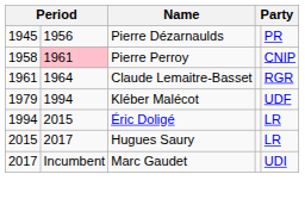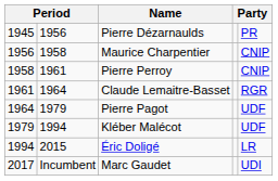 <table class="wikitable">
 <tr>
 <th colspan="2">Period</th>
 <th>Name</th>
 <th colspan="2">Party</th>
 </tr>
 <tr>
 <td>1945</td>
 <td>1956</td>
 <td>Pierre Dézarnaulds</td>
 <td></td>
 <td><a href='#'>PR</a></td>
 </tr>
 <tr>
+<td>1956</td>
 <td>1958</td>
-<td style="background: pink;">1961</td>
+<td>Maurice Charpentier</td>
+<td></td>
+<td><a href='#'>CNIP</a></td>
+</tr>
+<tr>
+<td>1958</td>
+<td>1961</td>
 <td>Pierre Perroy</td>
 <td></td>
 <td><a href='#'>CNIP</a></td>
 </tr>
 <tr>
 <td>1961</td>
 <td>1964</td>
 <td>Claude Lemaitre-Basset</td>
 <td></td>
 <td><a href='#'>RGR</a></td>
+</tr>
+<tr>
+<td>1964</td>
+<td>1979</td>
+<td>Pierre Pagot</td>
+<td></td>
+<td><a href='#'>UDF</a></td>
 </tr>
 <tr>
 <td>1979</td>
 <td>1994</td>
 <td>Kléber Malécot</td>
 <td></td>
 <td><a href='#'>UDF</a></td>
 </tr>
 <tr>
 <td>1994</td>
 <td>2015</td>
 <td><a href='#'>Éric Doligé</a></td>
 <td></td>
 <td><a href='#'>LR</a></td>
 </tr>
 <tr>
-<td>2015</td>
-<td>2017</td>
-<td>Hugues Saury</td>
-<td></td>
-<td><a href='#'>LR</a></td>
-</tr>
-<tr>
 <td>2017</td>
 <td>Incumbent</td>
 <td>Marc Gaudet</td>
 <td></td>
 <td><a href='#'>UDI</a></td>
 </tr>
 </table>
